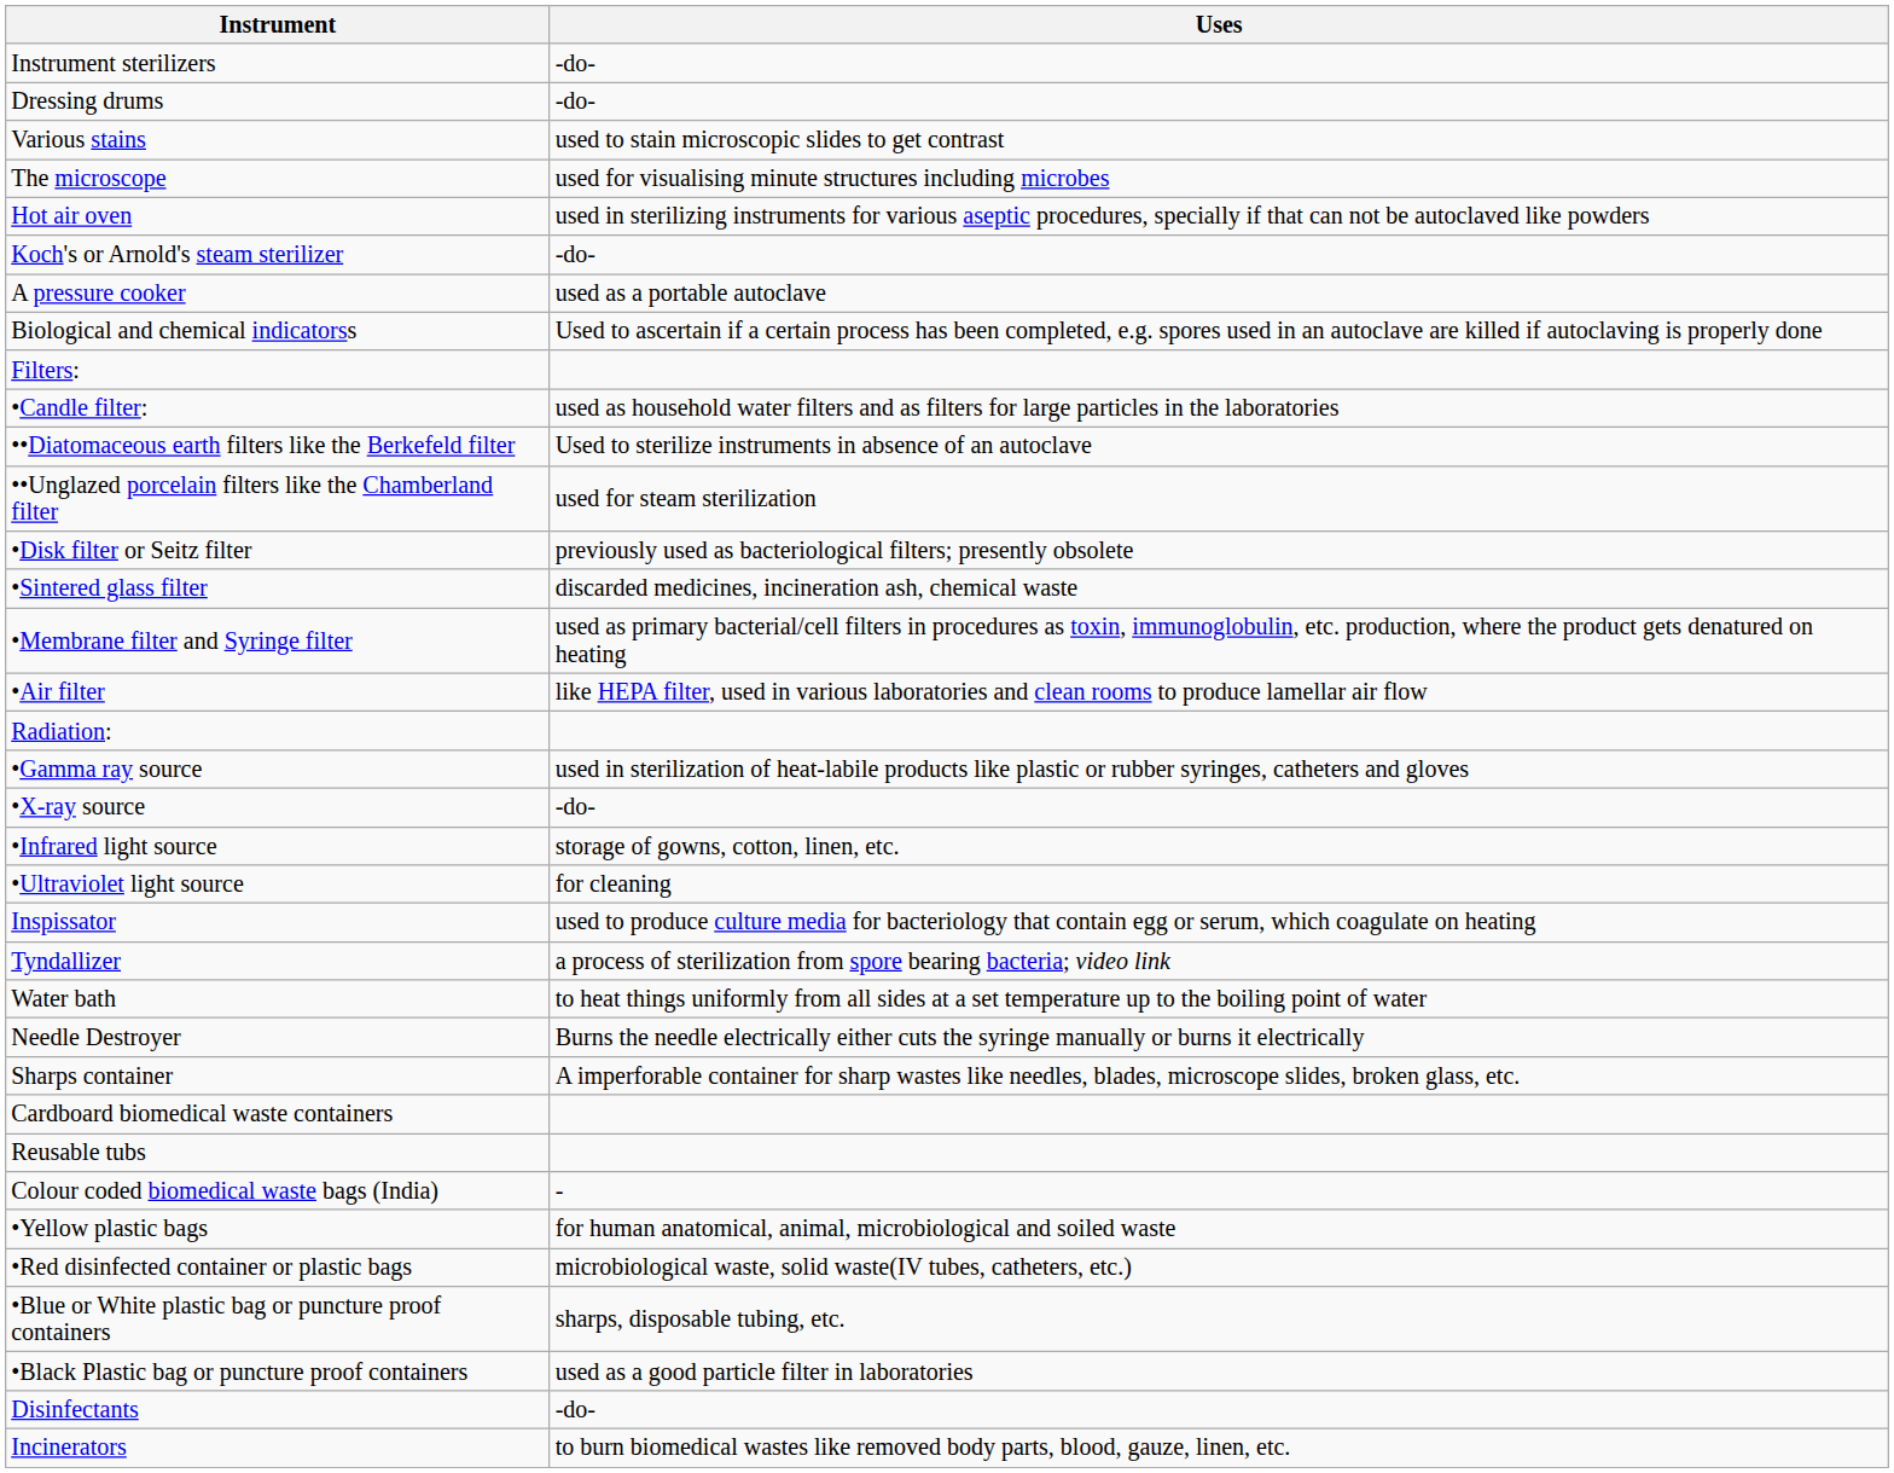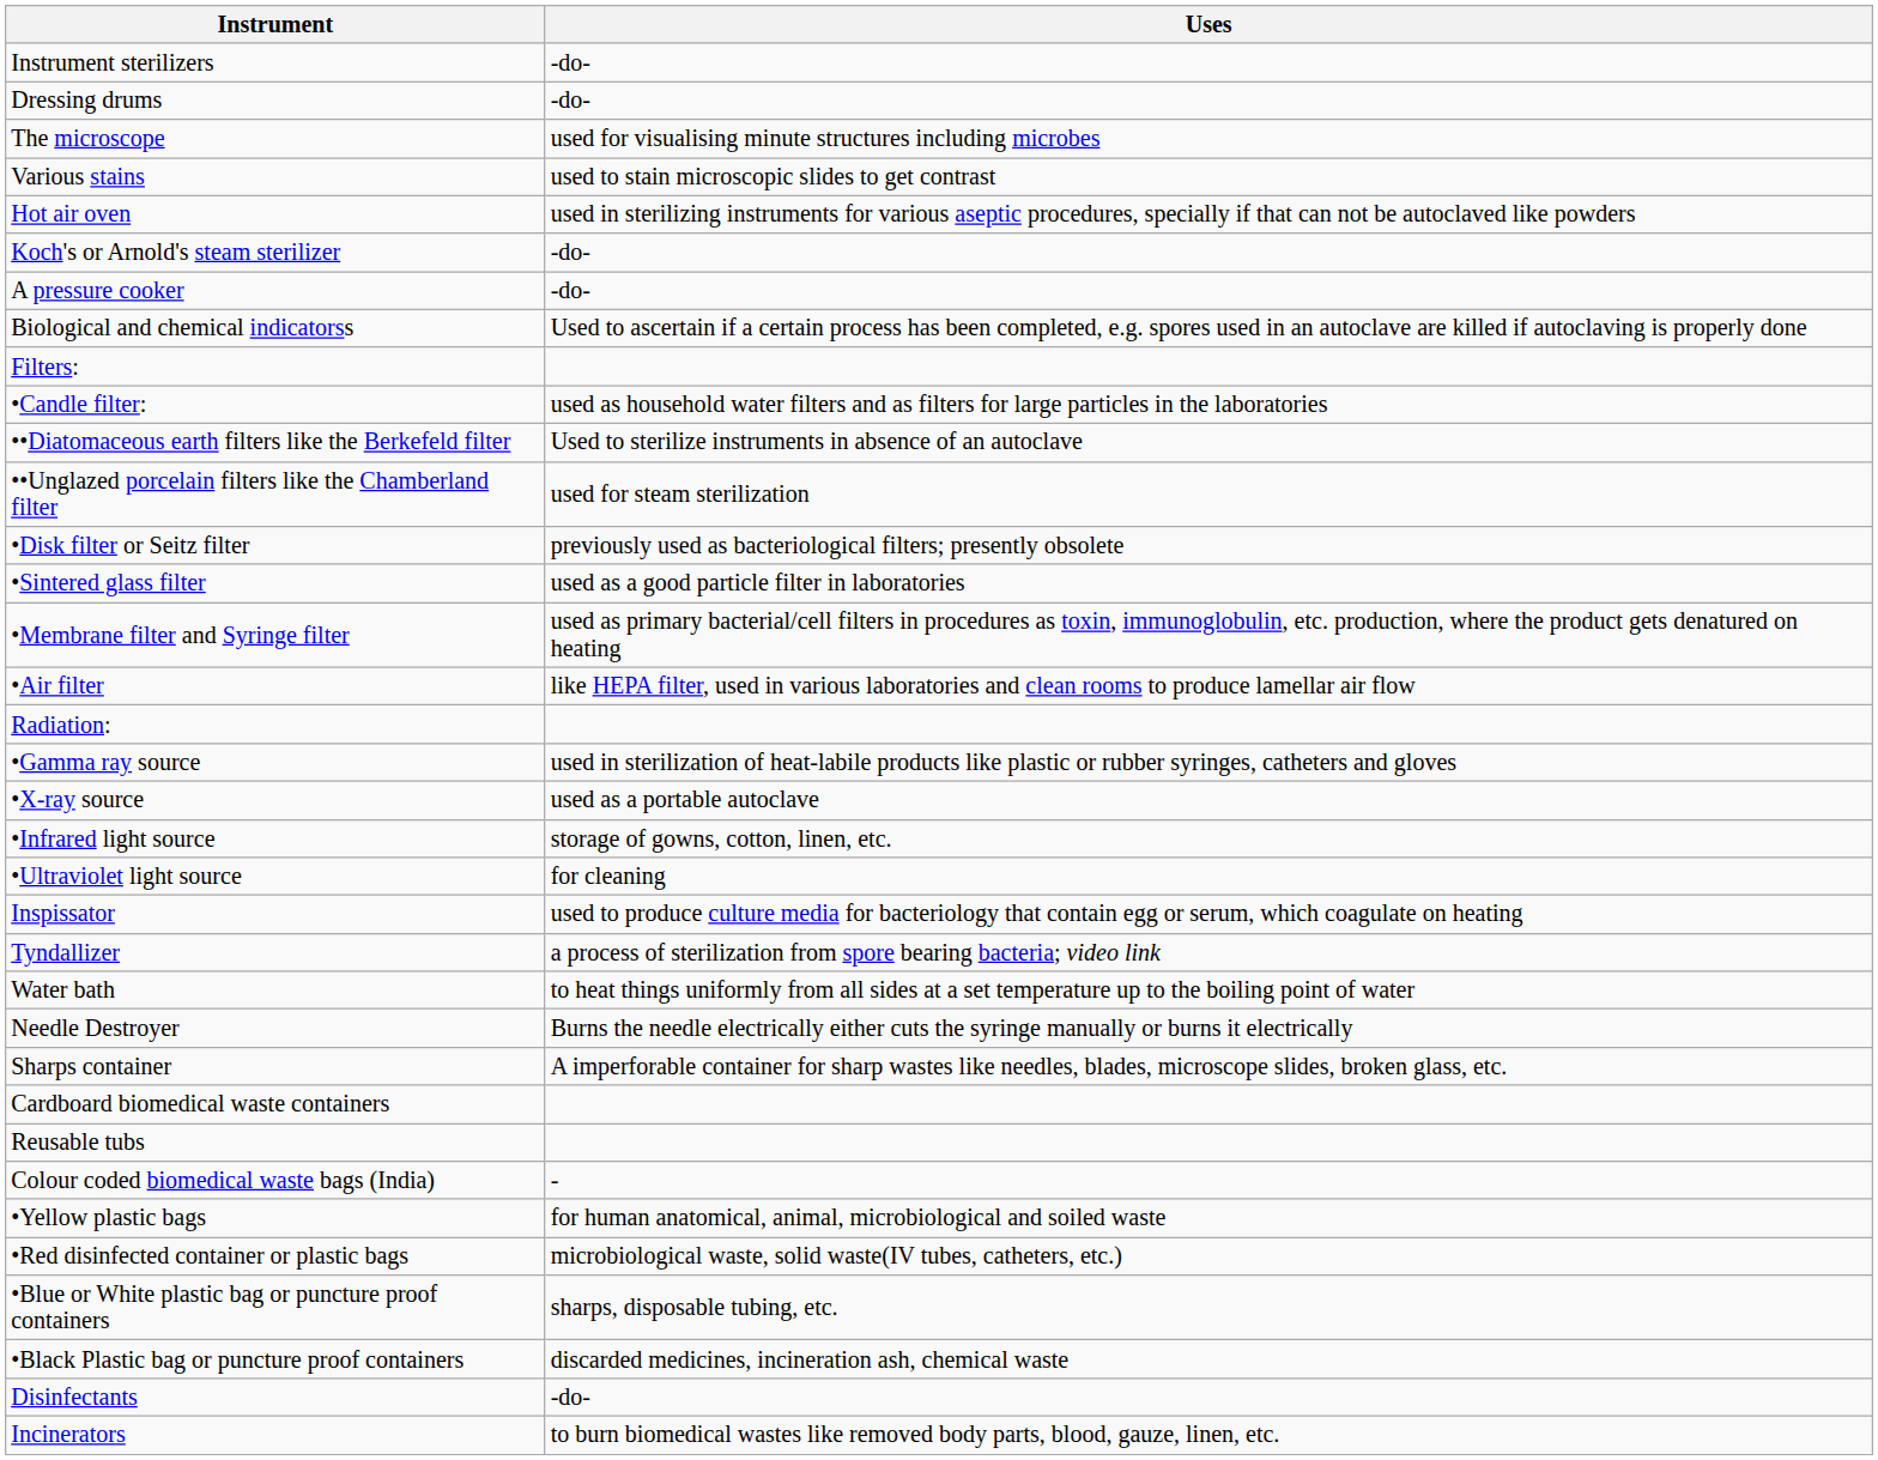 <table class="wikitable">
 <tr>
 <th>Instrument</th>
 <th>Uses</th>
 </tr>
 <tr>
 <td>Instrument sterilizers</td>
 <td>-do-</td>
 </tr>
 <tr>
 <td>Dressing drums</td>
 <td>-do-</td>
 </tr>
 <tr>
+<td>The <a href='#'>microscope</a></td>
+<td>used for visualising minute structures including <a href='#'>microbes</a></td>
+</tr>
+<tr>
 <td>Various <a href='#'>stains</a></td>
 <td>used to stain microscopic slides to get contrast</td>
-</tr>
-<tr>
-<td>The <a href='#'>microscope</a></td>
-<td>used for visualising minute structures including <a href='#'>microbes</a></td>
 </tr>
 <tr>
 <td><a href='#'>Hot air oven</a></td>
 <td>used in sterilizing instruments for various <a href='#'>aseptic</a> procedures, specially if that can not be autoclaved like powders</td>
 </tr>
 <tr>
 <td><a href='#'>Koch</a>'s or Arnold's <a href='#'>steam sterilizer</a></td>
 <td>-do-</td>
 </tr>
 <tr>
 <td>A <a href='#'>pressure cooker</a></td>
-<td>used as a portable autoclave</td>
+<td>-do-</td>
 </tr>
 <tr>
 <td>Biological and chemical <a href='#'>indicators</a>s</td>
 <td>Used to ascertain if a certain process has been completed, e.g. spores used in an autoclave are killed if autoclaving is properly done</td>
 </tr>
 <tr>
 <td><a href='#'>Filters</a>:</td>
 <td></td>
 </tr>
 <tr>
 <td>•<a href='#'>Candle filter</a>:</td>
 <td>used as household water filters and as filters for large particles in the laboratories</td>
 </tr>
 <tr>
 <td>••<a href='#'>Diatomaceous earth</a> filters like the <a href='#'>Berkefeld filter</a></td>
 <td>Used to sterilize instruments in absence of an autoclave</td>
 </tr>
 <tr>
 <td>••Unglazed <a href='#'>porcelain</a> filters like the <a href='#'>Chamberland filter</a></td>
 <td>used for steam sterilization</td>
 </tr>
 <tr>
 <td>•<a href='#'>Disk filter</a> or Seitz filter</td>
 <td>previously used as bacteriological filters; presently obsolete</td>
 </tr>
 <tr>
 <td>•<a href='#'>Sintered glass filter</a></td>
-<td>discarded medicines, incineration ash, chemical waste</td>
+<td>used as a good particle filter in laboratories</td>
 </tr>
 <tr>
 <td>•<a href='#'>Membrane filter</a> and <a href='#'>Syringe filter</a></td>
 <td>used as primary bacterial/cell filters in procedures as <a href='#'>toxin</a>, <a href='#'>immunoglobulin</a>, etc. production, where the product gets denatured on heating</td>
 </tr>
 <tr>
 <td>•<a href='#'>Air filter</a></td>
 <td>like <a href='#'>HEPA filter</a>, used in various laboratories and <a href='#'>clean rooms</a> to produce lamellar air flow</td>
 </tr>
 <tr>
 <td><a href='#'>Radiation</a>:</td>
 <td></td>
 </tr>
 <tr>
 <td>•<a href='#'>Gamma ray</a> source</td>
 <td>used in sterilization of heat-labile products like plastic or rubber syringes, catheters and gloves</td>
 </tr>
 <tr>
 <td>•<a href='#'>X-ray</a> source</td>
-<td>-do-</td>
+<td>used as a portable autoclave</td>
 </tr>
 <tr>
 <td>•<a href='#'>Infrared</a> light source</td>
 <td>storage of gowns, cotton, linen, etc.</td>
 </tr>
 <tr>
 <td>•<a href='#'>Ultraviolet</a> light source</td>
 <td>for cleaning</td>
 </tr>
 <tr>
 <td><a href='#'>Inspissator</a></td>
 <td>used to produce <a href='#'>culture media</a> for bacteriology that contain egg or serum, which coagulate on heating</td>
 </tr>
 <tr>
 <td><a href='#'>Tyndallizer</a></td>
 <td>a process of sterilization from <a href='#'>spore</a> bearing <a href='#'>bacteria</a>; <em>video link</em></td>
 </tr>
 <tr>
 <td>Water bath</td>
 <td>to heat things uniformly from all sides at a set temperature up to the boiling point of water</td>
 </tr>
 <tr>
 <td>Needle Destroyer</td>
 <td>Burns the needle electrically either cuts the syringe manually or burns it electrically</td>
 </tr>
 <tr>
 <td>Sharps container</td>
 <td>A imperforable container for sharp wastes like needles, blades, microscope slides, broken glass, etc.</td>
 </tr>
 <tr>
 <td>Cardboard biomedical waste containers</td>
 <td></td>
 </tr>
 <tr>
 <td>Reusable tubs</td>
 <td></td>
 </tr>
 <tr>
 <td>Colour coded <a href='#'>biomedical waste</a> bags (India)</td>
 <td>-</td>
 </tr>
 <tr>
 <td>•Yellow plastic bags</td>
 <td>for human anatomical, animal, microbiological and soiled waste</td>
 </tr>
 <tr>
 <td>•Red disinfected container or plastic bags</td>
 <td>microbiological waste, solid waste(IV tubes, catheters, etc.)</td>
 </tr>
 <tr>
 <td>•Blue or White plastic bag or puncture proof containers</td>
 <td>sharps, disposable tubing, etc.</td>
 </tr>
 <tr>
 <td>•Black Plastic bag or puncture proof containers</td>
-<td>used as a good particle filter in laboratories</td>
+<td>discarded medicines, incineration ash, chemical waste</td>
 </tr>
 <tr>
 <td><a href='#'>Disinfectants</a></td>
 <td>-do-</td>
 </tr>
 <tr>
 <td><a href='#'>Incinerators</a></td>
 <td>to burn biomedical wastes like removed body parts, blood, gauze, linen, etc.</td>
 </tr>
 <tr>
 </tr>
 </table>
